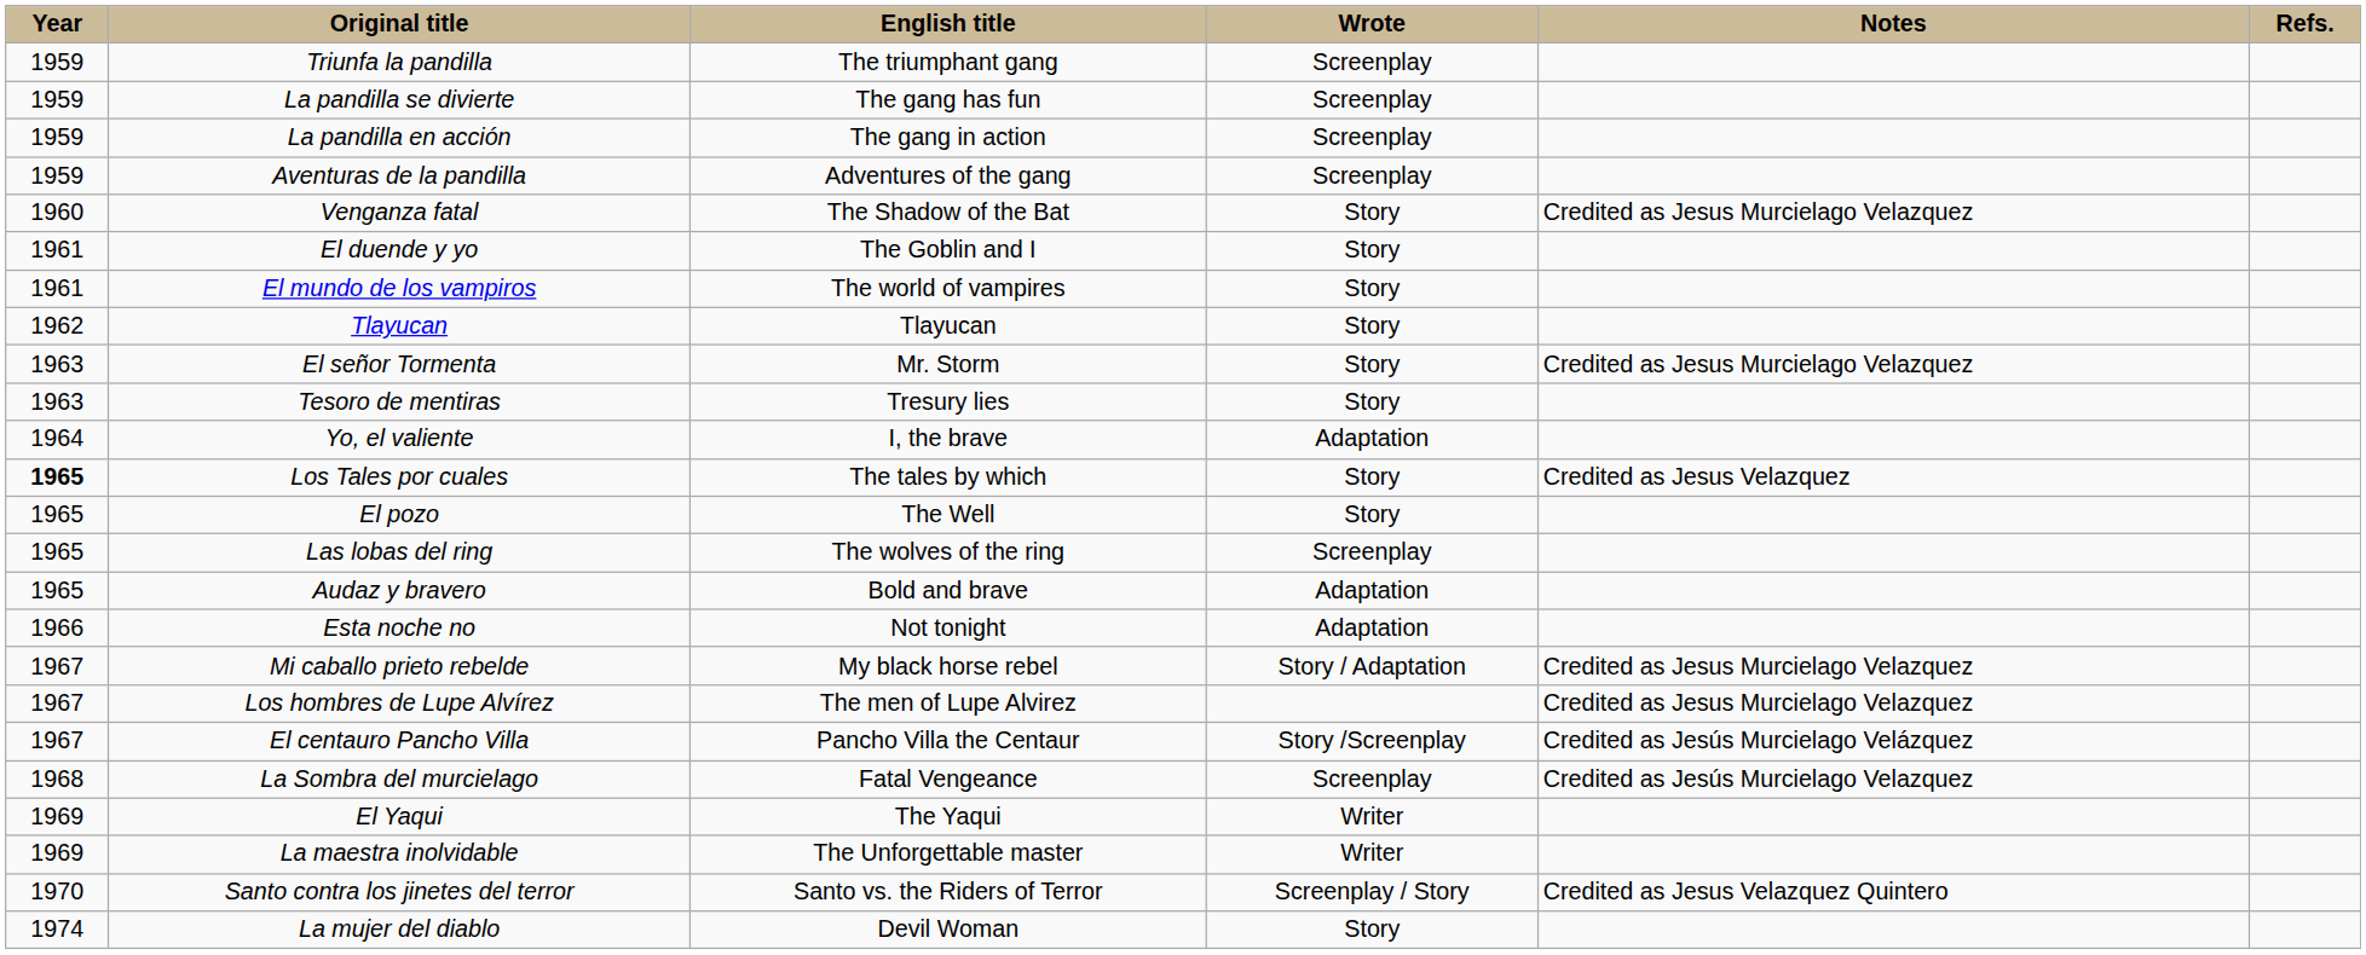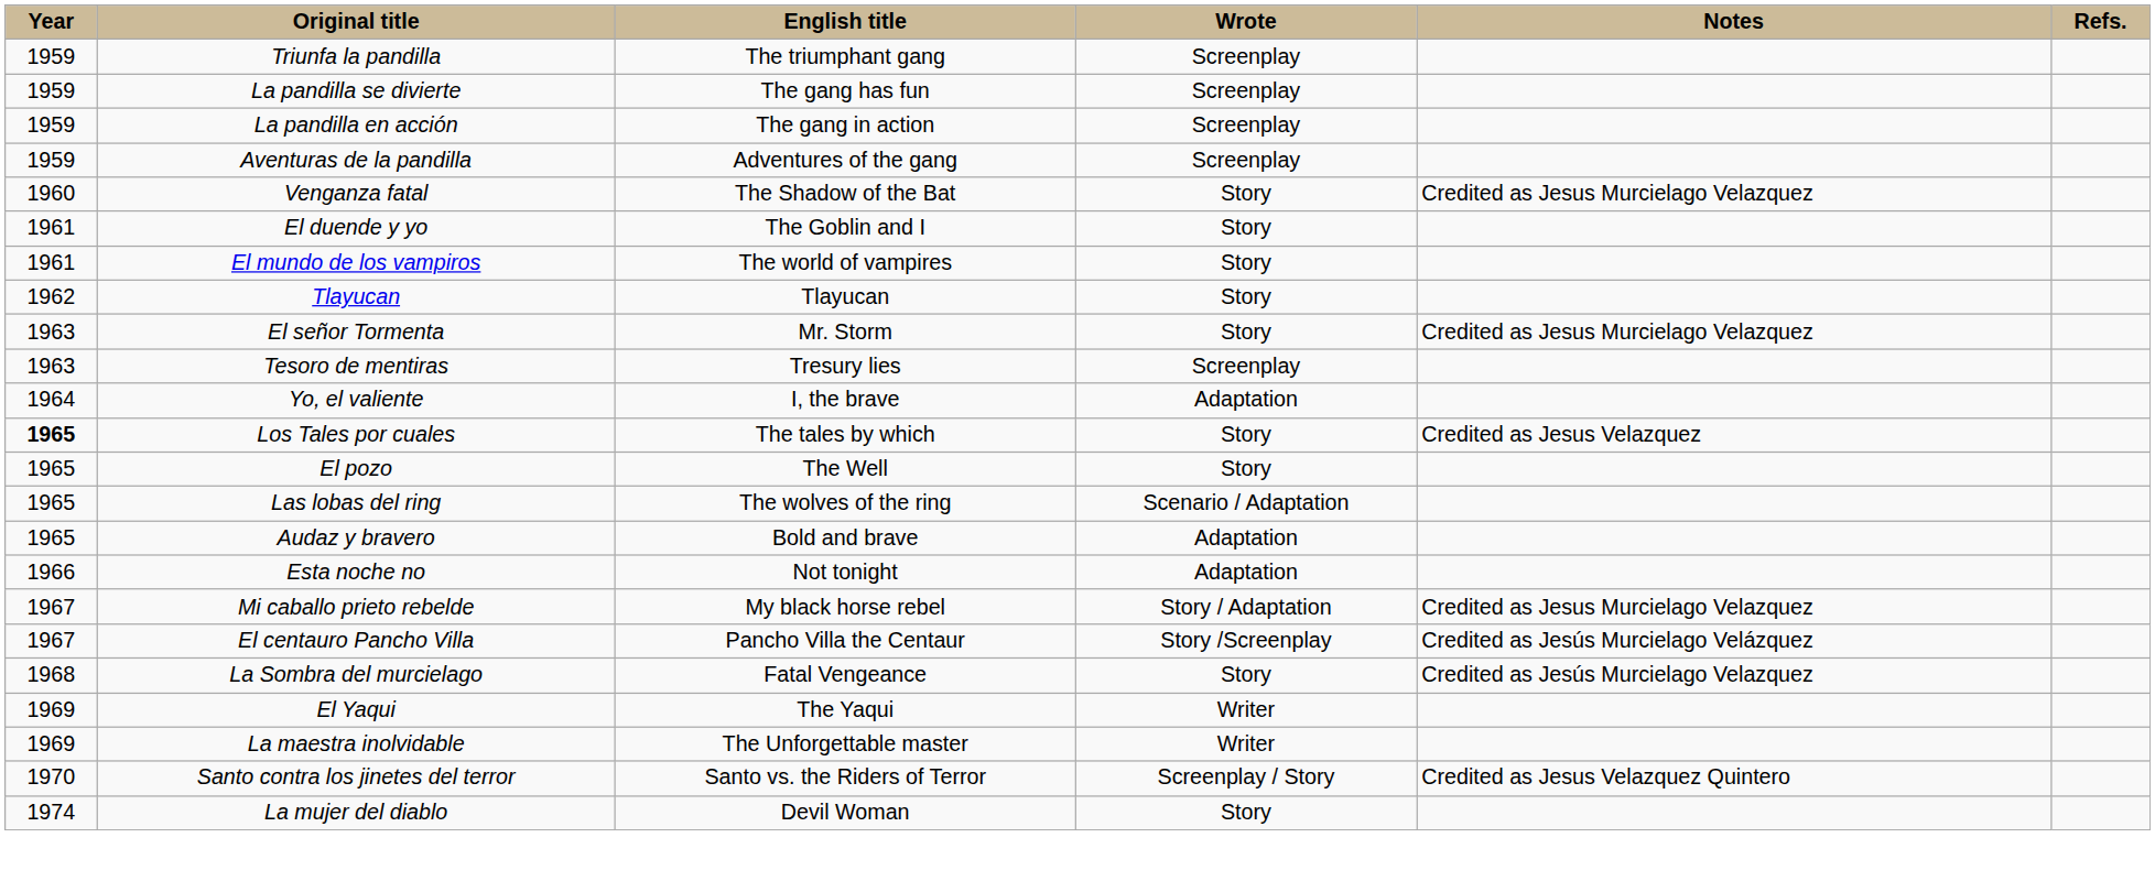 <table class="wikitable sortable" width="100%" style="text-align:center">
 <tr>
 <th scope="col" style="background:#CB9">Year</th>
 <th scope="col" style="background:#CB9">Original title</th>
 <th scope="col" style="background:#CB9">English title</th>
 <th scope="col" style="background:#CB9">Wrote</th>
 <th scope="col" style="background:#CB9">Notes</th>
 <th scope="col" style="background:#CB9" class="unsortable">Refs.</th>
 </tr>
 <tr>
 <td>1959</td>
 <td><em>Triunfa la pandilla</em></td>
 <td>The triumphant gang</td>
 <td>Screenplay</td>
 <td align=left> </td>
 <td></td>
 </tr>
 <tr>
 <td>1959</td>
 <td><em>La pandilla se divierte</em></td>
 <td>The gang has fun</td>
 <td>Screenplay</td>
 <td align=left> </td>
 <td></td>
 </tr>
 <tr>
 <td>1959</td>
 <td><em>La pandilla en acción</em></td>
 <td>The gang in action</td>
 <td>Screenplay</td>
 <td align=left> </td>
 <td></td>
 </tr>
 <tr>
 <td>1959</td>
 <td><em>Aventuras de la pandilla</em></td>
 <td>Adventures of the gang</td>
 <td>Screenplay</td>
 <td align=left> </td>
 <td></td>
 </tr>
 <tr>
 <td>1960</td>
 <td><em>Venganza fatal</em></td>
 <td>The Shadow of the Bat</td>
 <td>Story</td>
 <td align=left>Credited as Jesus Murcielago Velazquez</td>
 <td> </td>
 </tr>
 <tr>
 <td>1961</td>
 <td><em>El duende y yo</em></td>
 <td>The Goblin and I</td>
 <td>Story</td>
 <td align=left> </td>
 <td></td>
 </tr>
 <tr>
 <td>1961</td>
 <td><em><a href='#'>El mundo de los vampiros</a></em></td>
 <td>The world of vampires</td>
 <td>Story</td>
 <td align=left> </td>
 <td></td>
 </tr>
 <tr>
 <td>1962</td>
 <td><em><a href='#'>Tlayucan</a></em></td>
 <td>Tlayucan</td>
 <td>Story</td>
 <td align=left> </td>
 <td></td>
 </tr>
 <tr>
 <td>1963</td>
 <td><em>El señor Tormenta</em></td>
 <td>Mr. Storm</td>
 <td>Story</td>
 <td align=left>Credited as Jesus Murcielago Velazquez</td>
 <td></td>
 </tr>
 <tr>
 <td>1963</td>
 <td><em>Tesoro de mentiras</em></td>
 <td>Tresury lies</td>
-<td>Story</td>
+<td>Screenplay</td>
 <td align=left> </td>
 <td> </td>
 </tr>
 <tr>
 <td>1964</td>
 <td><em>Yo, el valiente</em></td>
 <td>I, the brave</td>
 <td>Adaptation</td>
 <td align=left> </td>
 <td> </td>
 </tr>
 <tr>
 <td><strong>1965</strong></td>
 <td><em>Los Tales por cuales</em></td>
 <td>The tales by which</td>
 <td>Story</td>
 <td align=left>Credited as Jesus Velazquez</td>
 <td> </td>
 </tr>
 <tr>
 <td>1965</td>
 <td><em>El pozo</em></td>
 <td>The Well</td>
 <td>Story</td>
 <td align=left> </td>
 <td> </td>
 </tr>
 <tr>
 <td>1965</td>
 <td><em>Las lobas del ring</em></td>
 <td>The wolves of the ring</td>
-<td>Screenplay</td>
+<td>Scenario / Adaptation</td>
 <td align=left> </td>
 <td></td>
 </tr>
 <tr>
 <td>1965</td>
 <td><em>Audaz y bravero</em></td>
 <td>Bold and brave</td>
 <td>Adaptation</td>
 <td align=left> </td>
 <td> </td>
 </tr>
 <tr>
 <td>1966</td>
 <td><em>Esta noche no</em></td>
 <td>Not tonight</td>
 <td>Adaptation</td>
 <td align=left> </td>
 <td> </td>
 </tr>
 <tr>
 <td>1967</td>
 <td><em>Mi caballo prieto rebelde</em></td>
 <td>My black horse rebel</td>
 <td>Story / Adaptation</td>
 <td align=left>Credited as Jesus Murcielago Velazquez</td>
 <td> </td>
 </tr>
 <tr>
 <td>1967</td>
-<td><em>Los hombres de Lupe Alvírez</em></td>
-<td>The men of Lupe Alvirez</td>
-<td> </td>
-<td align=left>Credited as Jesus Murcielago Velazquez</td>
-<td> </td>
-</tr>
-<tr>
-<td>1967</td>
 <td><em>El centauro Pancho Villa</em></td>
 <td>Pancho Villa the Centaur</td>
 <td>Story /Screenplay</td>
 <td align=left>Credited as Jesús Murcielago Velázquez</td>
 <td> </td>
 </tr>
 <tr>
 <td>1968</td>
 <td><em>La Sombra del murcielago</em></td>
 <td>Fatal Vengeance</td>
-<td>Screenplay</td>
+<td>Story</td>
 <td align=left>Credited as Jesús Murcielago Velazquez</td>
 <td></td>
 </tr>
 <tr>
 <td>1969</td>
 <td><em>El Yaqui</em></td>
 <td>The Yaqui</td>
 <td>Writer</td>
 <td align=left> </td>
 <td> </td>
 </tr>
 <tr>
 <td>1969</td>
 <td><em>La maestra inolvidable</em></td>
 <td>The Unforgettable master</td>
 <td>Writer</td>
 <td align=left> </td>
 <td> </td>
 </tr>
 <tr>
 <td>1970</td>
 <td><em>Santo contra los jinetes del terror</em></td>
 <td>Santo vs. the Riders of Terror</td>
 <td>Screenplay / Story</td>
 <td align=left>Credited as Jesus Velazquez Quintero</td>
 <td></td>
 </tr>
 <tr>
 <td>1974</td>
 <td><em>La mujer del diablo</em></td>
 <td>Devil Woman</td>
 <td>Story</td>
 <td align=left> </td>
 <td> </td>
 </tr>
 </table>
